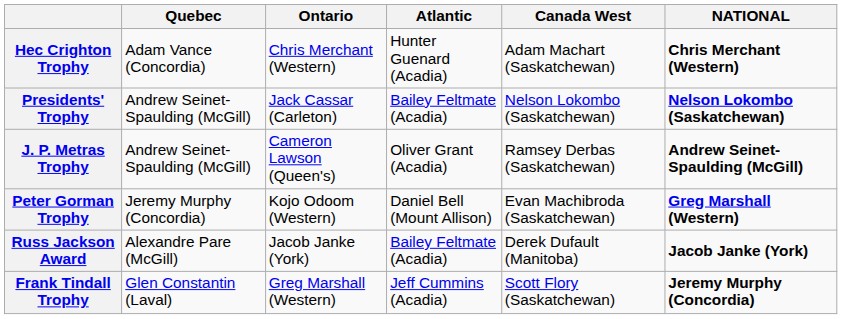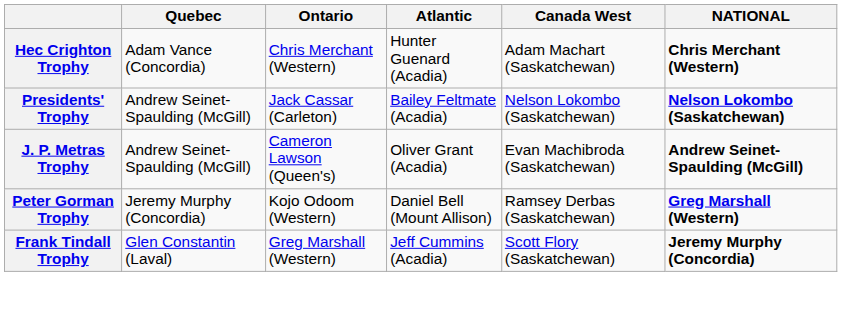 <table class="wikitable">
 <tr>
 <th></th>
 <th>Quebec</th>
 <th>Ontario</th>
 <th>Atlantic</th>
 <th>Canada West</th>
 <th>NATIONAL</th>
 </tr>
 <tr>
 <th><a href='#'>Hec Crighton Trophy</a></th>
 <td>Adam Vance (Concordia)</td>
 <td><a href='#'>Chris Merchant</a> (Western)</td>
 <td>Hunter Guenard (Acadia)</td>
 <td>Adam Machart (Saskatchewan)</td>
 <td><strong>Chris Merchant (Western)</strong></td>
 </tr>
 <tr>
 <th><a href='#'>Presidents' Trophy</a></th>
 <td>Andrew Seinet-Spaulding (McGill)</td>
 <td><a href='#'>Jack Cassar</a> (Carleton)</td>
 <td><a href='#'>Bailey Feltmate</a> (Acadia)</td>
 <td><a href='#'>Nelson Lokombo</a> (Saskatchewan)</td>
 <td><strong><a href='#'>Nelson Lokombo</a> (Saskatchewan)</strong></td>
 </tr>
 <tr>
 <th><a href='#'>J. P. Metras Trophy</a></th>
 <td>Andrew Seinet-Spaulding (McGill)</td>
 <td><a href='#'>Cameron Lawson</a> (Queen's)</td>
 <td>Oliver Grant (Acadia)</td>
-<td>Ramsey Derbas (Saskatchewan)</td>
+<td>Evan Machibroda (Saskatchewan)</td>
 <td><strong>Andrew Seinet-Spaulding (McGill)</strong></td>
 </tr>
 <tr>
 <th><a href='#'>Peter Gorman Trophy</a></th>
 <td>Jeremy Murphy (Concordia)</td>
 <td>Kojo Odoom (Western)</td>
 <td>Daniel Bell (Mount Allison)</td>
-<td>Evan Machibroda (Saskatchewan)</td>
+<td>Ramsey Derbas (Saskatchewan)</td>
 <td><strong><a href='#'>Greg Marshall</a> (Western)</strong></td>
-</tr>
-<tr>
-<th><a href='#'>Russ Jackson Award</a></th>
-<td>Alexandre Pare (McGill)</td>
-<td>Jacob Janke (York)</td>
-<td><a href='#'>Bailey Feltmate</a> (Acadia)</td>
-<td>Derek Dufault (Manitoba)</td>
-<td><strong>Jacob Janke (York)</strong></td>
 </tr>
 <tr>
 <th><a href='#'>Frank Tindall Trophy</a></th>
 <td><a href='#'>Glen Constantin</a> (Laval)</td>
 <td><a href='#'>Greg Marshall</a> (Western)</td>
 <td><a href='#'>Jeff Cummins</a> (Acadia)</td>
 <td><a href='#'>Scott Flory</a> (Saskatchewan)</td>
 <td><strong>Jeremy Murphy (Concordia)</strong></td>
 </tr>
 </table>
